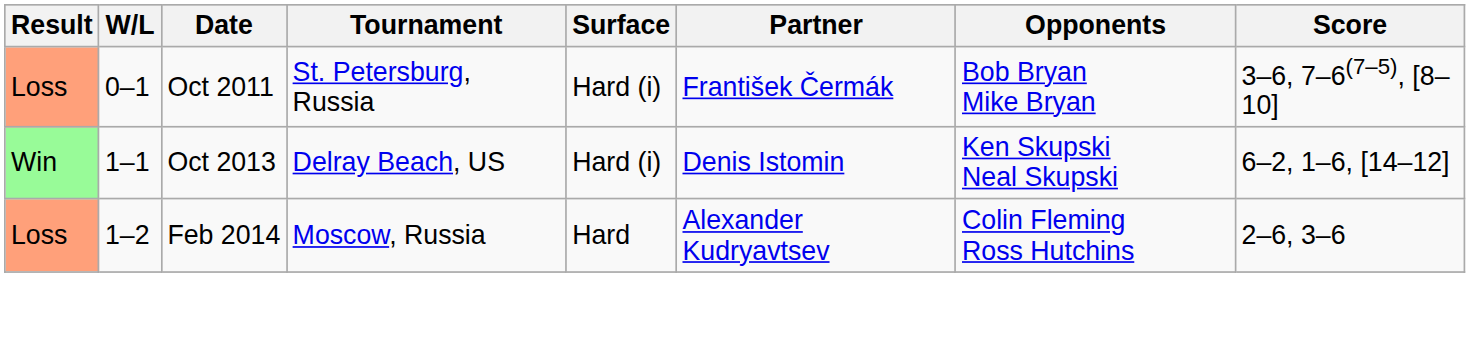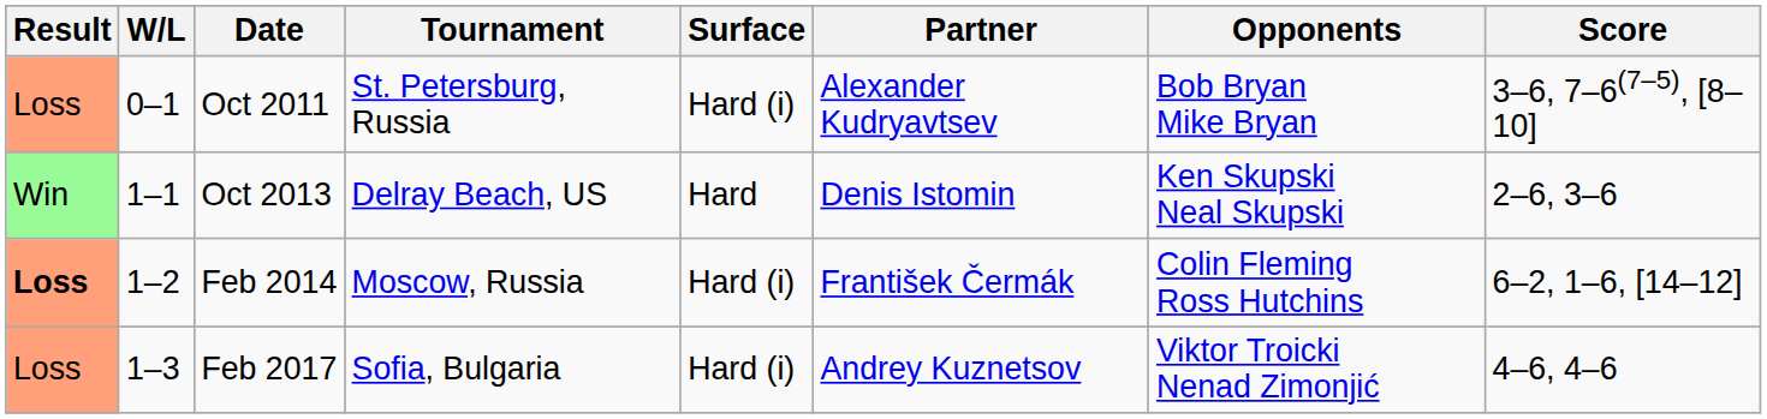 <table class="sortable wikitable">
 <tr>
 <th>Result</th>
 <th style="width:30px" class="unsortable">W/L</th>
 <th>Date</th>
 <th style="width:160px">Tournament</th>
 <th style="width:50px">Surface</th>
 <th style="width:160px">Partner</th>
 <th style="width:160px">Opponents</th>
 <th style="width:130px" class="unsortable">Score</th>
 </tr>
 <tr>
 <td style="background:#ffa07a;">Loss</td>
 <td>0–1</td>
 <td>Oct 2011</td>
 <td><a href='#'>St. Petersburg</a>, Russia</td>
 <td>Hard (i)</td>
-<td> <a href='#'>František Čermák</a></td>
+<td> <a href='#'>Alexander Kudryavtsev</a></td>
 <td> <a href='#'>Bob Bryan</a><br> <a href='#'>Mike Bryan</a></td>
 <td>3–6, 7–6<sup>(7–5)</sup>, [8–10]</td>
 </tr>
 <tr>
 <td style="background:#98fb98;">Win</td>
 <td>1–1</td>
 <td>Oct 2013</td>
 <td><a href='#'>Delray Beach</a>, US</td>
-<td>Hard (i)</td>
+<td>Hard</td>
 <td> <a href='#'>Denis Istomin</a></td>
 <td> <a href='#'>Ken Skupski</a><br> <a href='#'>Neal Skupski</a></td>
+<td>2–6, 3–6</td>
+</tr>
+<tr>
+<td style="background:#ffa07a;"><strong>Loss</strong></td>
+<td>1–2</td>
+<td>Feb 2014</td>
+<td><a href='#'>Moscow</a>, Russia</td>
+<td>Hard (i)</td>
+<td> <a href='#'>František Čermák</a></td>
+<td> <a href='#'>Colin Fleming</a><br> <a href='#'>Ross Hutchins</a></td>
 <td>6–2, 1–6, [14–12]</td>
 </tr>
 <tr>
 <td style="background:#ffa07a;">Loss</td>
-<td>1–2</td>
-<td>Feb 2014</td>
-<td><a href='#'>Moscow</a>, Russia</td>
-<td>Hard</td>
-<td> <a href='#'>Alexander Kudryavtsev</a></td>
-<td> <a href='#'>Colin Fleming</a><br> <a href='#'>Ross Hutchins</a></td>
-<td>2–6, 3–6</td>
+<td>1–3</td>
+<td>Feb 2017</td>
+<td><a href='#'>Sofia</a>, Bulgaria</td>
+<td>Hard (i)</td>
+<td> <a href='#'>Andrey Kuznetsov</a></td>
+<td> <a href='#'>Viktor Troicki</a> <br>  <a href='#'>Nenad Zimonjić</a></td>
+<td>4–6, 4–6</td>
 </tr>
 </table>
